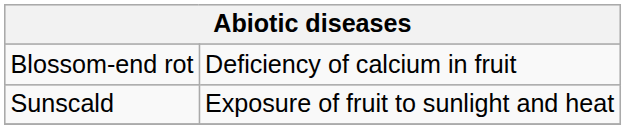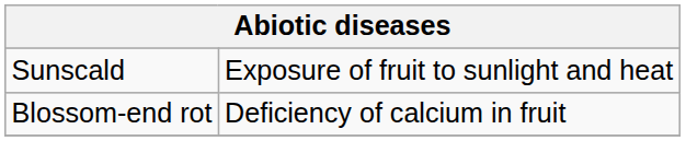 <table class="wikitable" style="clear">
 <tr>
 <th colspan=2><strong>Abiotic diseases</strong><br></th>
+</tr>
+<tr>
+<td>Sunscald</td>
+<td>Exposure of fruit to sunlight and heat</td>
 </tr>
 <tr>
 <td>Blossom-end rot</td>
 <td>Deficiency of calcium in fruit</td>
 </tr>
 <tr>
-<td>Sunscald</td>
-<td>Exposure of fruit to sunlight and heat</td>
-</tr>
-<tr>
 </tr>
 </table>
